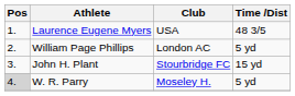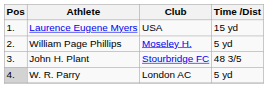 <table class="wikitable">
 <tr>
 <th>Pos</th>
 <th>Athlete</th>
 <th>Club</th>
 <th>Time /Dist</th>
 </tr>
 <tr>
 <td>1.</td>
 <td><a href='#'>Laurence Eugene Myers</a></td>
 <td>USA</td>
-<td>48 3/5</td>
+<td>15 yd</td>
 </tr>
 <tr>
 <td>2.</td>
 <td>William Page Phillips</td>
-<td>London AC</td>
+<td><a href='#'>Moseley H.</a></td>
 <td>5 yd</td>
 </tr>
 <tr>
 <td>3.</td>
 <td>John H. Plant</td>
 <td><a href='#'>Stourbridge FC</a></td>
-<td>15 yd</td>
+<td>48 3/5</td>
 </tr>
 <tr>
 <td style="background: lightgrey;">4.</td>
 <td>W. R. Parry</td>
-<td><a href='#'>Moseley H.</a></td>
+<td>London AC</td>
 <td>5 yd</td>
 </tr>
 <tr>
 </tr>
 </table>
